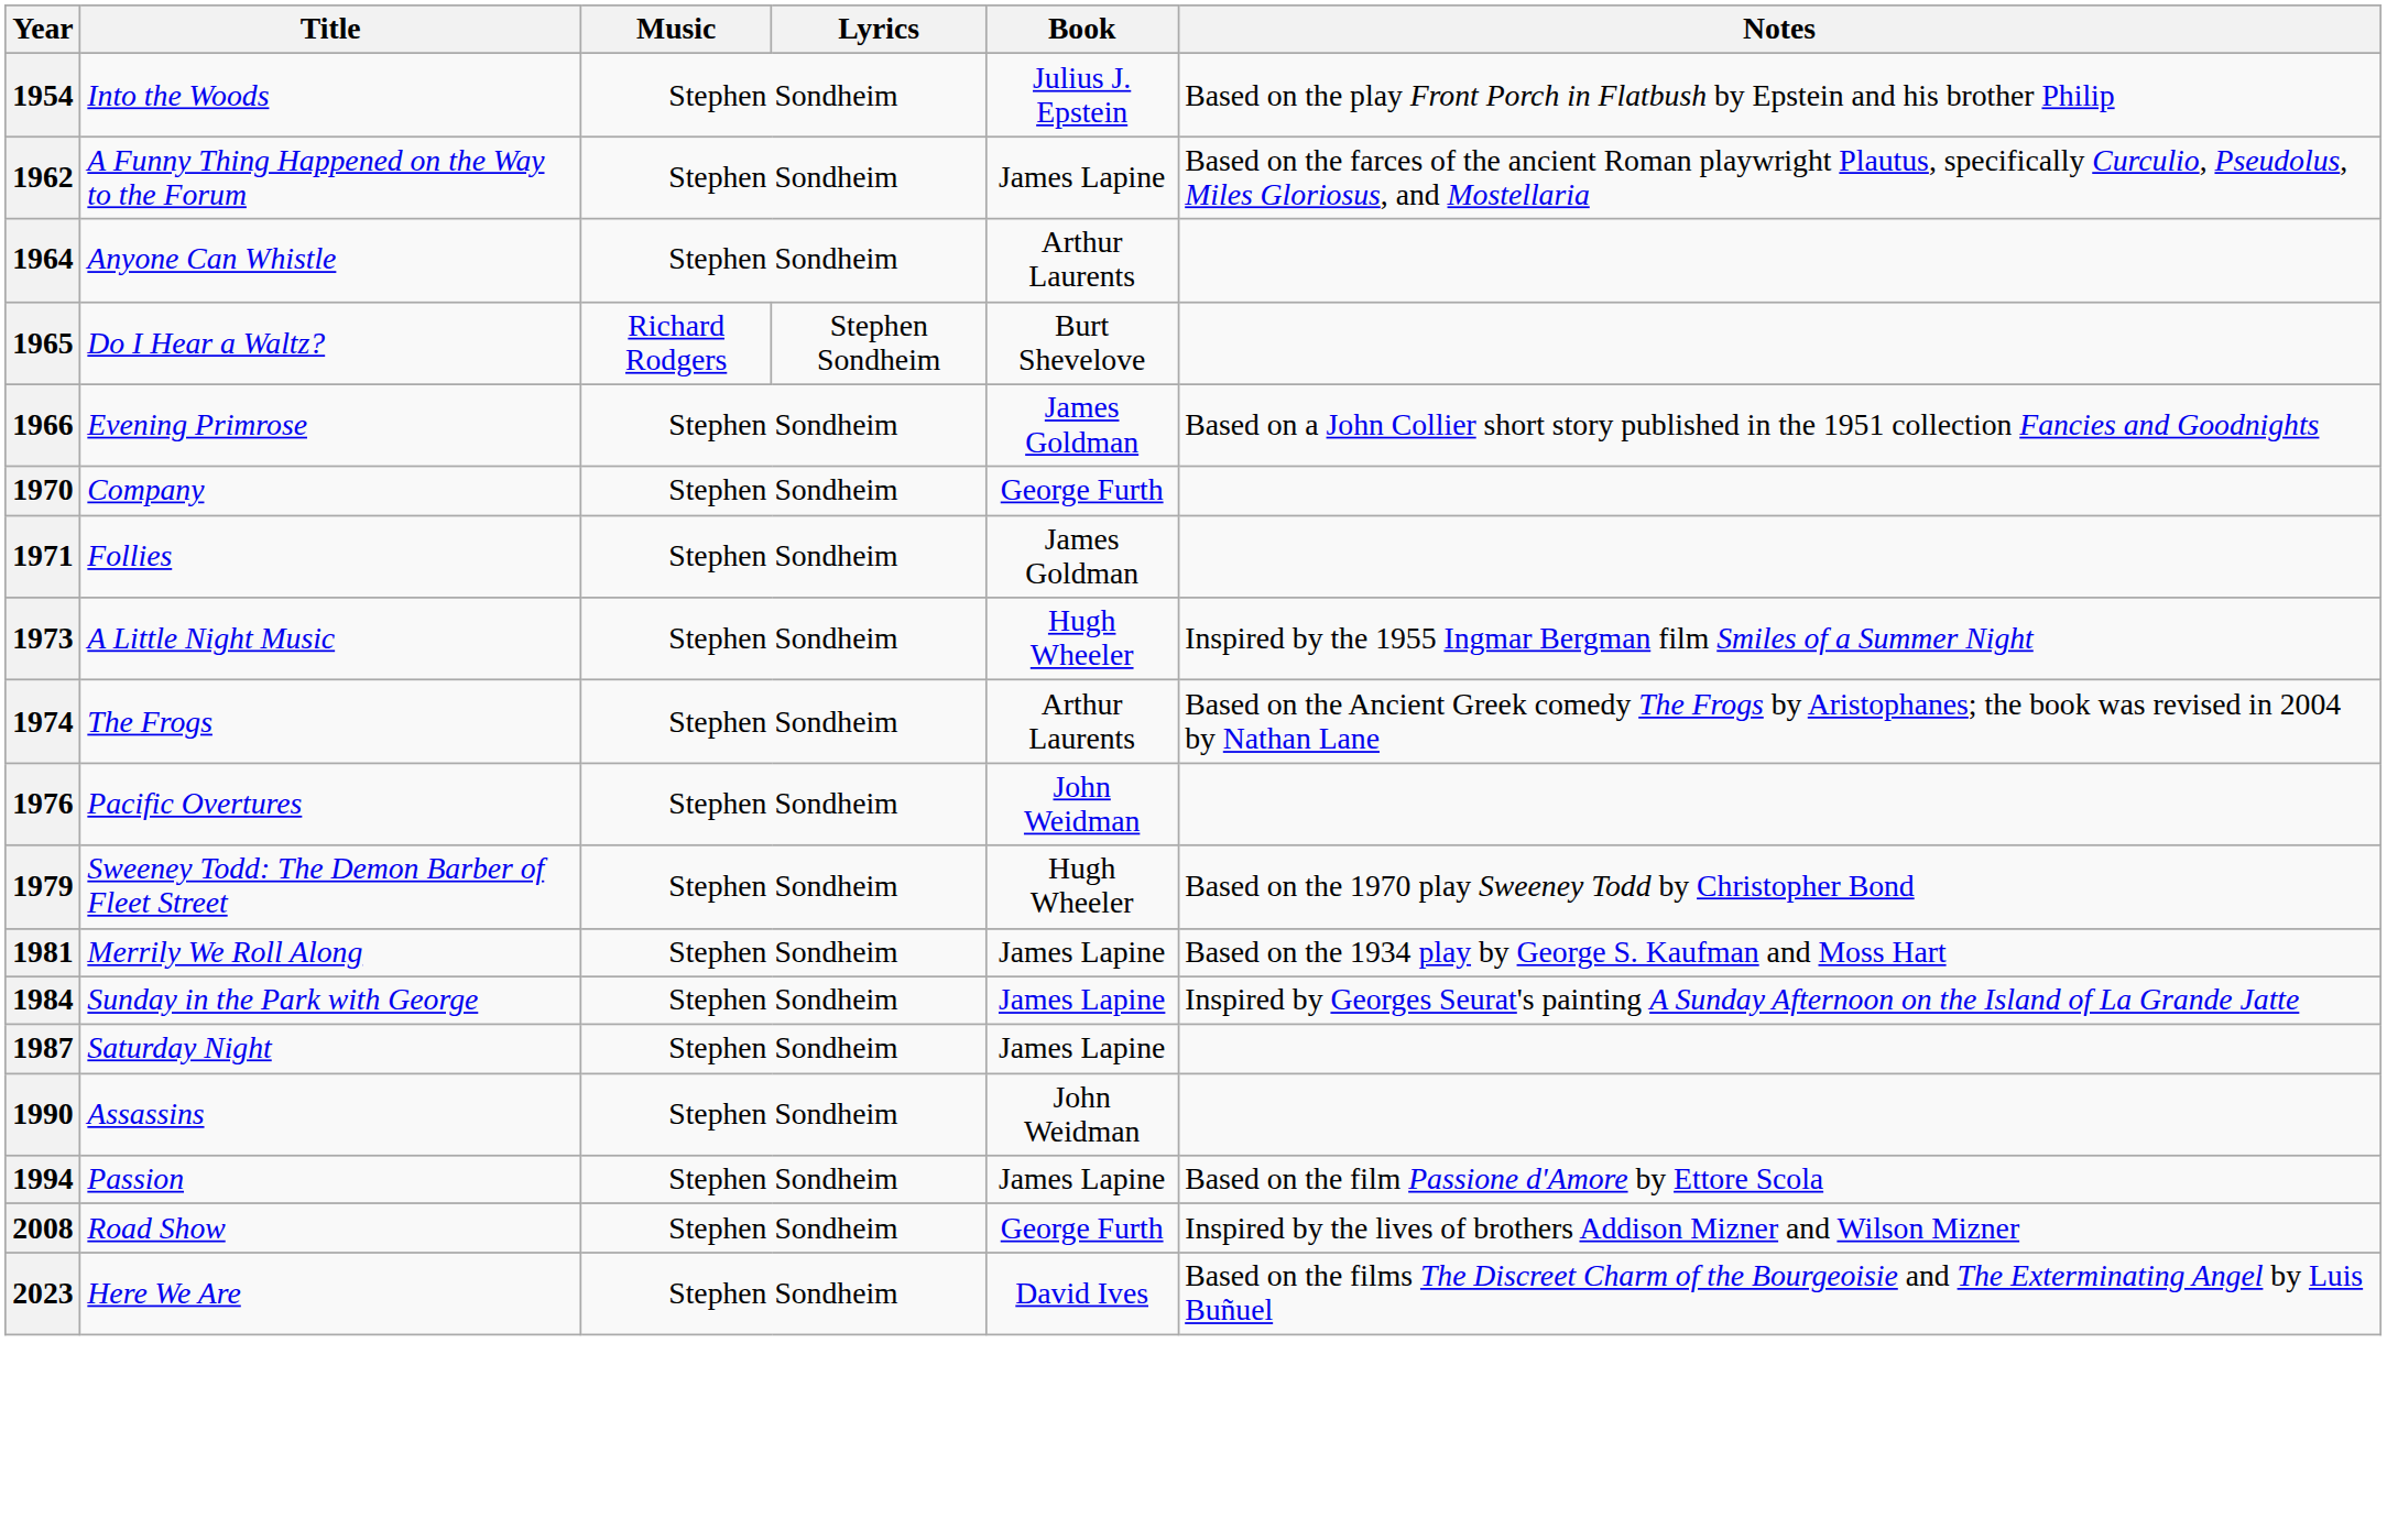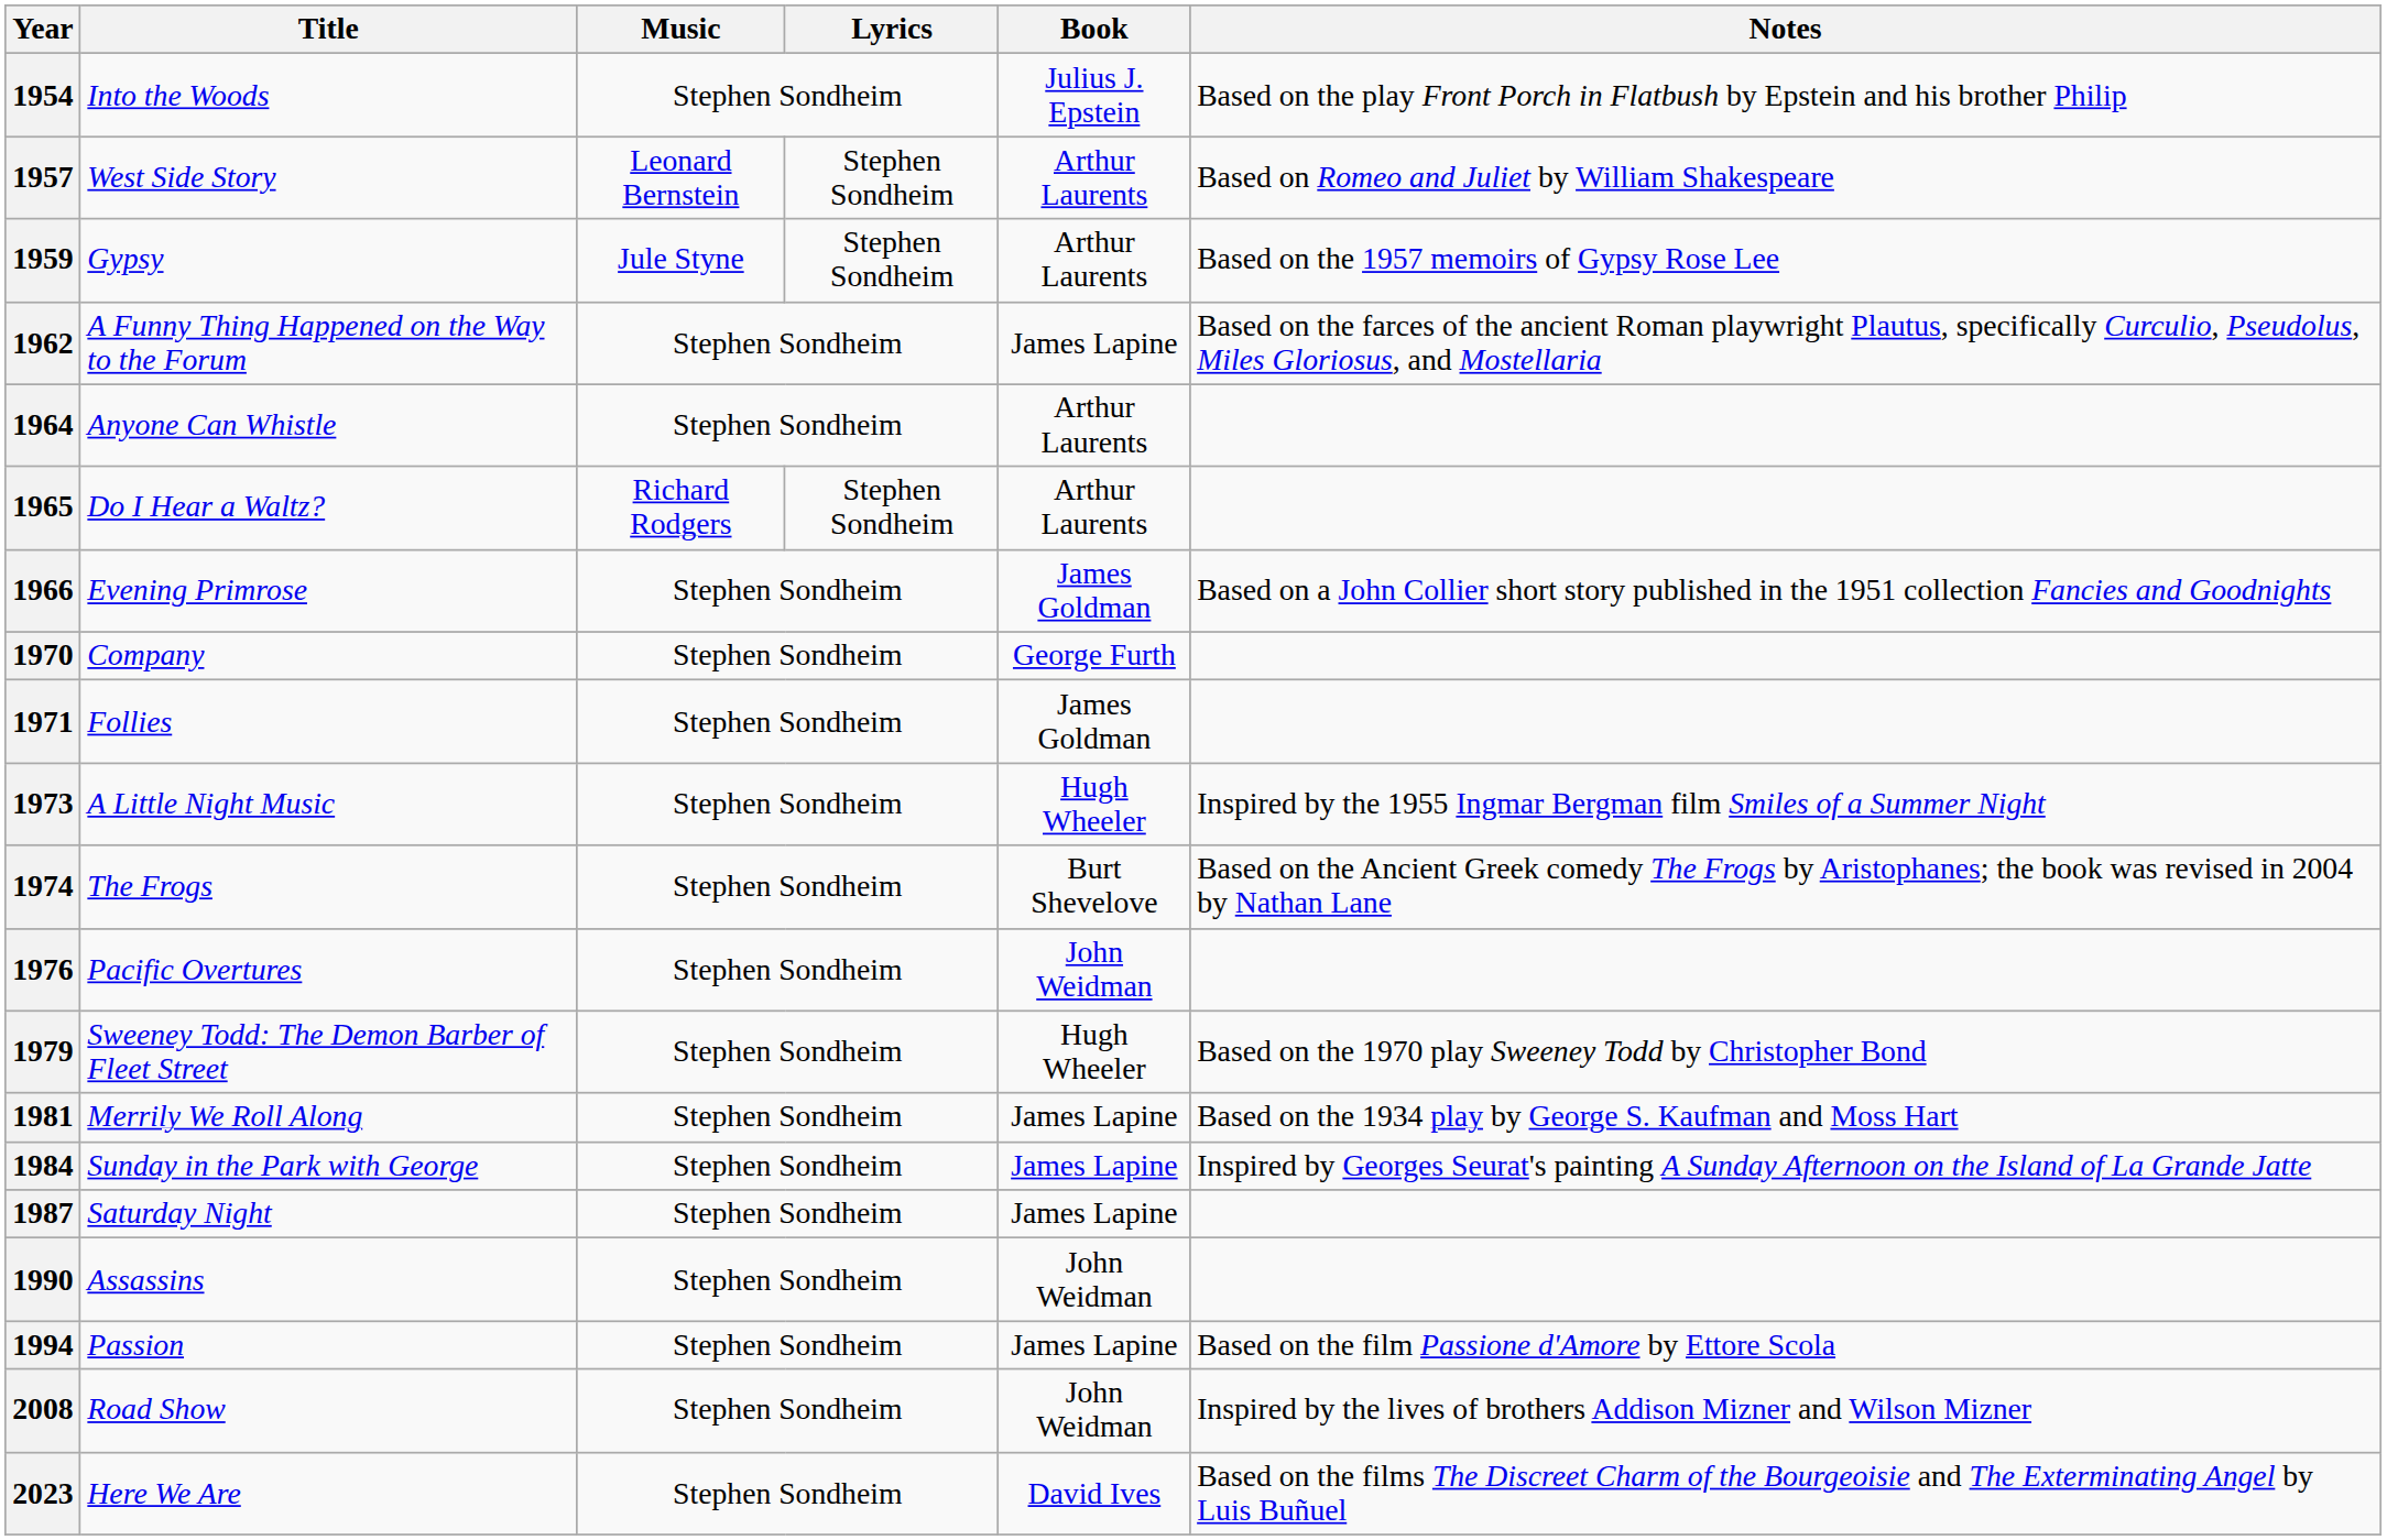 <table class="wikitable">
 <tr>
 <th scope="col">Year</th>
 <th scope="col">Title</th>
 <th scope="col">Music</th>
 <th scope="col">Lyrics</th>
 <th scope="col">Book</th>
 <th scope="col">Notes</th>
 </tr>
 <tr>
 <th scope="row">1954</th>
 <td><em><a href='#'>Into the Woods</a></em></td>
 <td colspan=2 align="center">Stephen Sondheim</td>
 <td align="center"><a href='#'>Julius J. Epstein</a></td>
 <td>Based on the play <em>Front Porch in Flatbush</em> by Epstein and his brother <a href='#'>Philip</a></td>
+</tr>
+<tr>
+<th scope="row">1957</th>
+<td><em><a href='#'>West Side Story</a></em></td>
+<td align="center"><a href='#'>Leonard Bernstein</a></td>
+<td align="center">Stephen Sondheim</td>
+<td align="center"><a href='#'>Arthur Laurents</a></td>
+<td>Based on <em><a href='#'>Romeo and Juliet</a></em> by <a href='#'>William Shakespeare</a></td>
+</tr>
+<tr>
+<th scope="row">1959</th>
+<td><em><a href='#'>Gypsy</a></em></td>
+<td align="center"><a href='#'>Jule Styne</a></td>
+<td align="center">Stephen Sondheim</td>
+<td align="center">Arthur Laurents</td>
+<td>Based on the <a href='#'>1957 memoirs</a> of <a href='#'>Gypsy Rose Lee</a></td>
 </tr>
 <tr>
 <th scope="row">1962</th>
 <td><em><a href='#'>A Funny Thing Happened on the Way to the Forum</a></em></td>
 <td colspan=2 align="center">Stephen Sondheim</td>
 <td align="center">James Lapine</td>
 <td>Based on the farces of the ancient Roman playwright <a href='#'>Plautus</a>, specifically <em><a href='#'>Curculio</a></em>, <em><a href='#'>Pseudolus</a></em>, <em><a href='#'>Miles Gloriosus</a></em>, and <em><a href='#'>Mostellaria</a></em></td>
 </tr>
 <tr>
 <th scope="row">1964</th>
 <td><em><a href='#'>Anyone Can Whistle</a></em></td>
 <td colspan=2 align="center">Stephen Sondheim</td>
 <td align="center">Arthur Laurents</td>
 <td></td>
 </tr>
 <tr>
 <th scope="row">1965</th>
 <td><em><a href='#'>Do I Hear a Waltz?</a></em></td>
 <td align="center"><a href='#'>Richard Rodgers</a></td>
 <td align="center">Stephen Sondheim</td>
-<td align="center">Burt Shevelove</td>
+<td align="center">Arthur Laurents</td>
 <td></td>
 </tr>
 <tr>
 <th scope="row">1966</th>
 <td><em><a href='#'>Evening Primrose</a></em></td>
 <td colspan=2 align="center">Stephen Sondheim</td>
 <td align="center"><a href='#'>James Goldman</a></td>
 <td>Based on a <a href='#'>John Collier</a> short story published in the 1951 collection <em><a href='#'>Fancies and Goodnights</a></em></td>
 </tr>
 <tr>
 <th scope="row">1970</th>
 <td><em><a href='#'>Company</a></em></td>
 <td colspan=2 align="center">Stephen Sondheim</td>
 <td align="center"><a href='#'>George Furth</a></td>
 <td></td>
 </tr>
 <tr>
 <th scope="row">1971</th>
 <td><em><a href='#'>Follies</a></em></td>
 <td colspan=2 align="center">Stephen Sondheim</td>
 <td align="center">James Goldman</td>
 <td></td>
 </tr>
 <tr>
 <th scope="row">1973</th>
 <td><em><a href='#'>A Little Night Music</a></em></td>
 <td colspan=2 align="center">Stephen Sondheim</td>
 <td align="center"><a href='#'>Hugh Wheeler</a></td>
 <td>Inspired by the 1955 <a href='#'>Ingmar Bergman</a> film <em><a href='#'>Smiles of a Summer Night</a></em></td>
 </tr>
 <tr>
 <th scope="row">1974</th>
 <td><em><a href='#'>The Frogs</a></em></td>
 <td colspan=2 align="center">Stephen Sondheim</td>
-<td align="center">Arthur Laurents</td>
+<td align="center">Burt Shevelove</td>
 <td>Based on the Ancient Greek comedy <em><a href='#'>The Frogs</a></em> by <a href='#'>Aristophanes</a>; the book was revised in 2004 by <a href='#'>Nathan Lane</a></td>
 </tr>
 <tr>
 <th scope="row">1976</th>
 <td><em><a href='#'>Pacific Overtures</a></em></td>
 <td colspan=2 align="center">Stephen Sondheim</td>
 <td align="center"><a href='#'>John Weidman</a></td>
 <td></td>
 </tr>
 <tr>
 <th scope="row">1979</th>
 <td><em><a href='#'>Sweeney Todd: The Demon Barber of Fleet Street</a></em></td>
 <td colspan=2 align="center">Stephen Sondheim</td>
 <td align="center">Hugh Wheeler</td>
 <td>Based on the 1970 play <em>Sweeney Todd</em> by <a href='#'>Christopher Bond</a></td>
 </tr>
 <tr>
 <th scope="row">1981</th>
 <td><em><a href='#'>Merrily We Roll Along</a></em></td>
 <td colspan=2 align="center">Stephen Sondheim</td>
 <td align="center">James Lapine</td>
 <td>Based on the 1934 <a href='#'>play</a> by <a href='#'>George S. Kaufman</a> and <a href='#'>Moss Hart</a></td>
 </tr>
 <tr>
 <th scope="row">1984</th>
 <td><em><a href='#'>Sunday in the Park with George</a></em></td>
 <td colspan=2 align="center">Stephen Sondheim</td>
 <td align="center"><a href='#'>James Lapine</a></td>
 <td>Inspired by <a href='#'>Georges Seurat</a>'s painting <em><a href='#'>A Sunday Afternoon on the Island of La Grande Jatte</a></em></td>
 </tr>
 <tr>
 <th scope="row">1987</th>
 <td><em><a href='#'>Saturday Night</a></em></td>
 <td colspan=2 align="center">Stephen Sondheim</td>
 <td align="center">James Lapine</td>
 <td></td>
 </tr>
 <tr>
 <th scope="row">1990</th>
 <td><em><a href='#'>Assassins</a></em></td>
 <td colspan=2 align="center">Stephen Sondheim</td>
 <td align="center">John Weidman</td>
 <td></td>
 </tr>
 <tr>
 <th scope="row">1994</th>
 <td><em><a href='#'>Passion</a></em></td>
 <td colspan=2 align="center">Stephen Sondheim</td>
 <td align="center">James Lapine</td>
 <td>Based on the film <em><a href='#'>Passione d'Amore</a></em> by <a href='#'>Ettore Scola</a></td>
 </tr>
 <tr>
 <th scope="row">2008</th>
 <td><em><a href='#'>Road Show</a></em></td>
 <td colspan=2 align="center">Stephen Sondheim</td>
-<td align="center"><a href='#'>George Furth</a></td>
+<td align="center">John Weidman</td>
 <td>Inspired by the lives of brothers <a href='#'>Addison Mizner</a> and <a href='#'>Wilson Mizner</a></td>
 </tr>
 <tr>
 <th scope="row">2023</th>
 <td><em><a href='#'>Here We Are</a></em></td>
 <td colspan=2 align="center">Stephen Sondheim</td>
 <td align="center"><a href='#'>David Ives</a></td>
 <td>Based on the films <em><a href='#'>The Discreet Charm of the Bourgeoisie</a></em> and <em><a href='#'>The Exterminating Angel</a></em> by <a href='#'>Luis Buñuel</a></td>
 </tr>
 </table>
